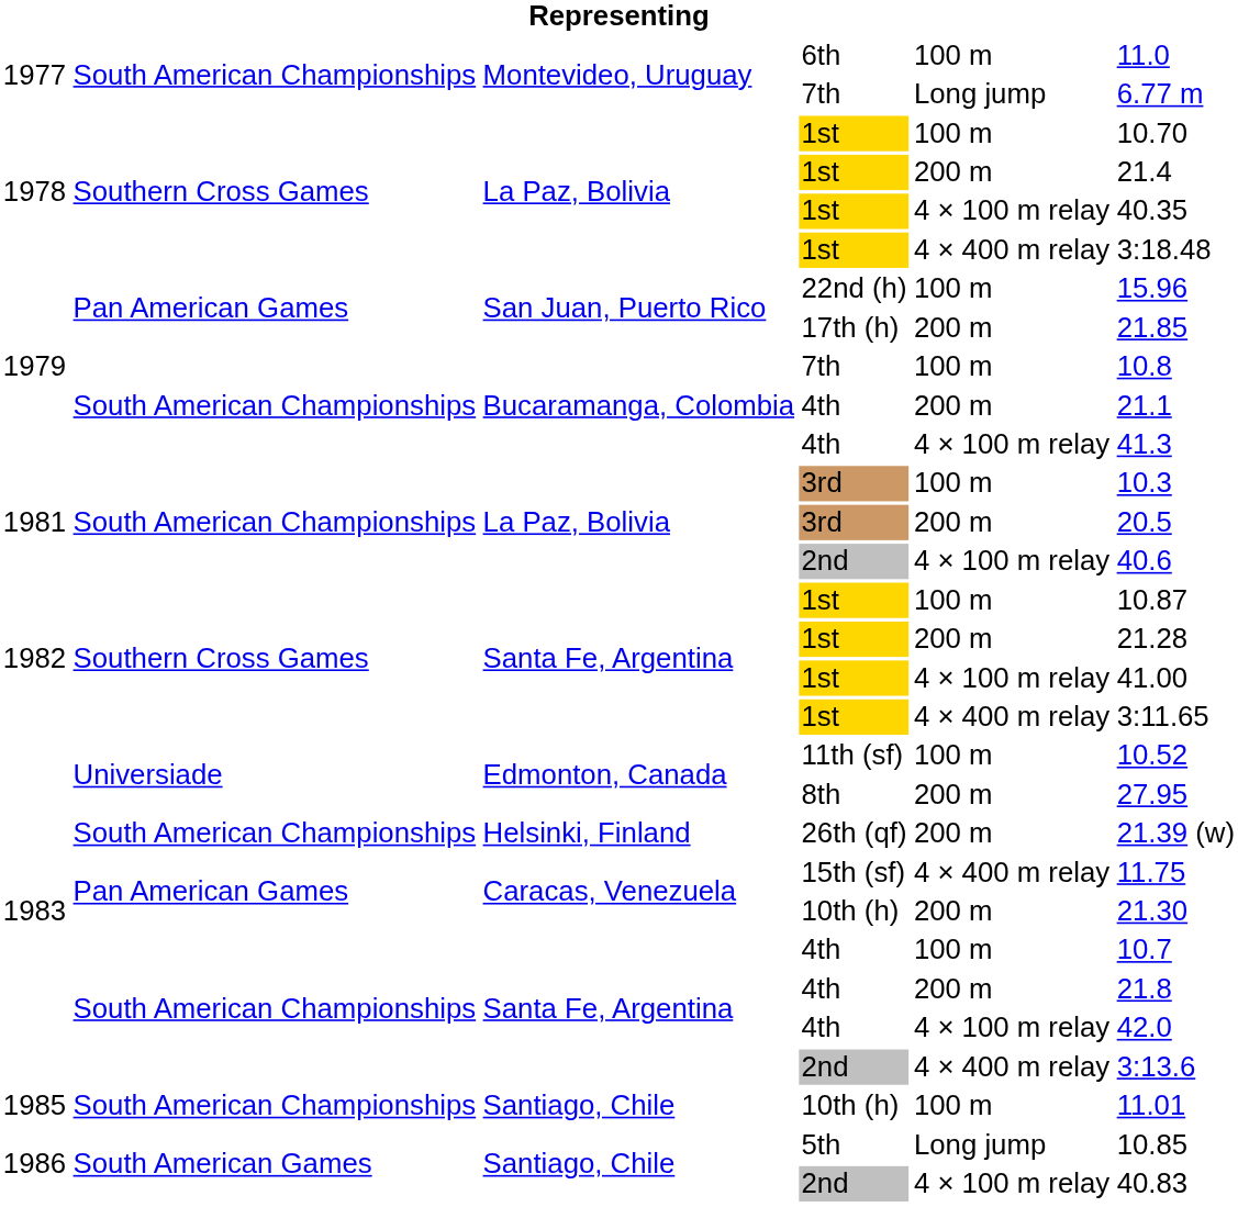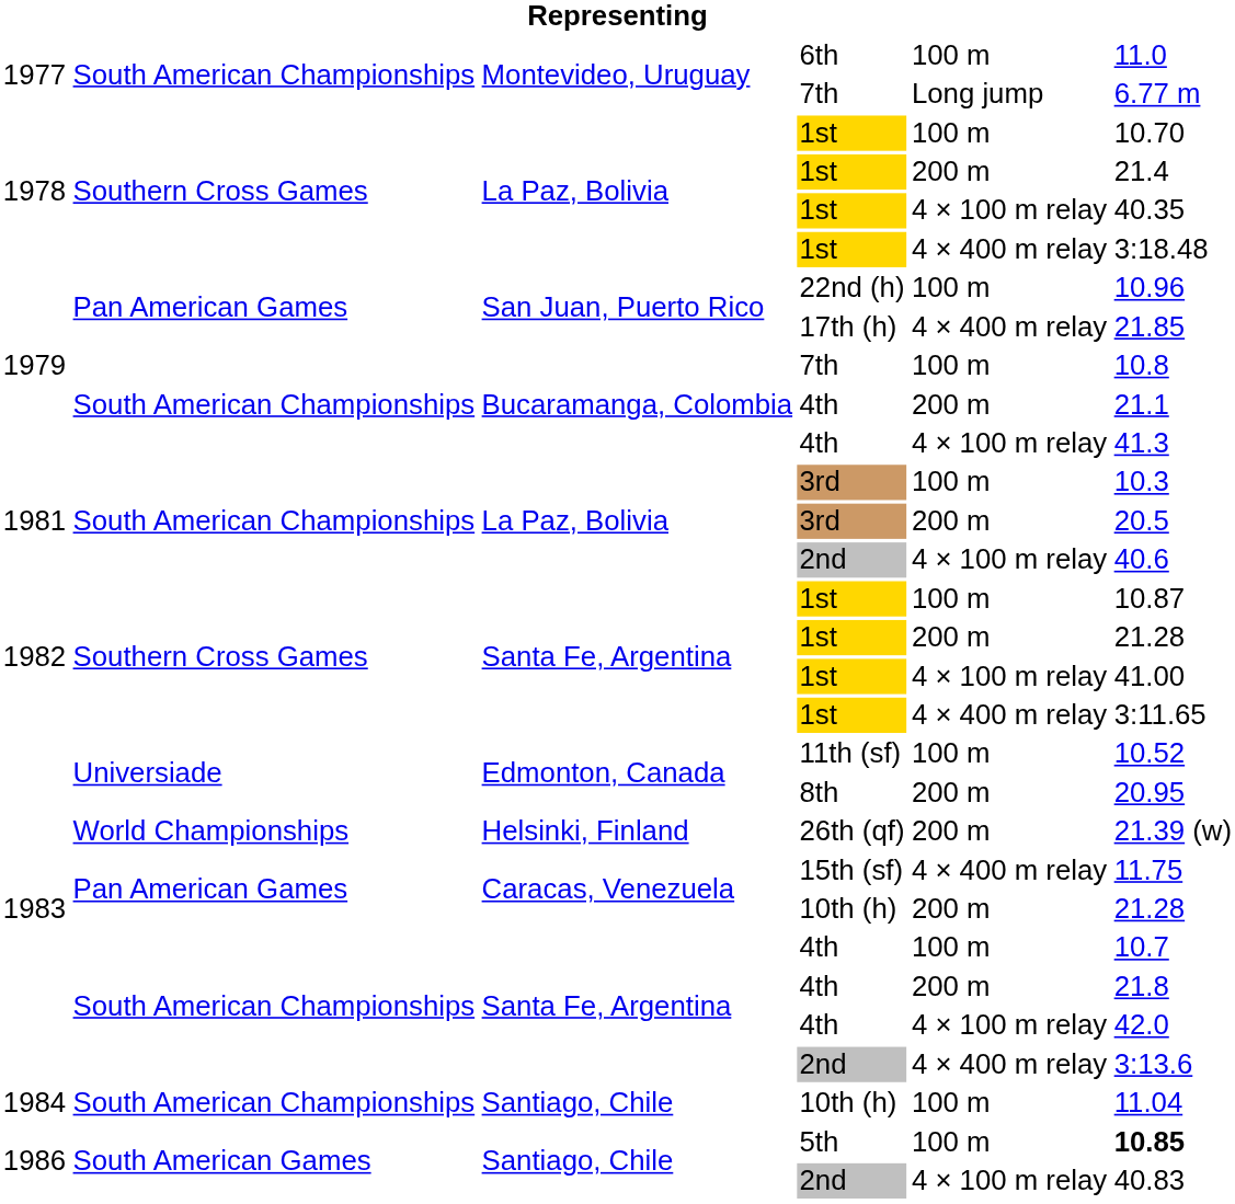 <table>
 <tr>
 <th colspan="6">Representing </th>
 </tr>
 <tr>
 <td rowspan=2>1977</td>
 <td rowspan=2><a href='#'>South American Championships</a></td>
 <td rowspan=2><a href='#'>Montevideo, Uruguay</a></td>
 <td>6th</td>
 <td>100 m</td>
 <td><a href='#'>11.0</a></td>
 </tr>
 <tr>
 <td>7th</td>
 <td>Long jump</td>
 <td><a href='#'>6.77 m</a></td>
 </tr>
 <tr>
 <td rowspan=4>1978</td>
 <td rowspan=4><a href='#'>Southern Cross Games</a></td>
 <td rowspan=4><a href='#'>La Paz, Bolivia</a></td>
 <td bgcolor=gold>1st</td>
 <td>100 m</td>
 <td>10.70</td>
 </tr>
 <tr>
 <td bgcolor=gold>1st</td>
 <td>200 m</td>
 <td>21.4</td>
 </tr>
 <tr>
 <td bgcolor=gold>1st</td>
 <td>4 × 100 m relay</td>
 <td>40.35</td>
 </tr>
 <tr>
 <td bgcolor=gold>1st</td>
 <td>4 × 400 m relay</td>
 <td>3:18.48</td>
 </tr>
 <tr>
 <td rowspan=5>1979</td>
 <td rowspan=2><a href='#'>Pan American Games</a></td>
 <td rowspan=2><a href='#'>San Juan, Puerto Rico</a></td>
 <td>22nd (h)</td>
 <td>100 m</td>
-<td><a href='#'>15.96</a></td>
+<td><a href='#'>10.96</a></td>
 </tr>
 <tr>
 <td>17th (h)</td>
-<td>200 m</td>
+<td>4 × 400 m relay</td>
 <td><a href='#'>21.85</a></td>
 </tr>
 <tr>
 <td rowspan=3><a href='#'>South American Championships</a></td>
 <td rowspan=3><a href='#'>Bucaramanga, Colombia</a></td>
 <td>7th</td>
 <td>100 m</td>
 <td><a href='#'>10.8</a></td>
 </tr>
 <tr>
 <td>4th</td>
 <td>200 m</td>
 <td><a href='#'>21.1</a></td>
 </tr>
 <tr>
 <td>4th</td>
 <td>4 × 100 m relay</td>
 <td><a href='#'>41.3</a></td>
 </tr>
 <tr>
 <td rowspan=3>1981</td>
 <td rowspan=3><a href='#'>South American Championships</a></td>
 <td rowspan=3><a href='#'>La Paz, Bolivia</a></td>
 <td bgcolor=cc9966>3rd</td>
 <td>100 m</td>
 <td><a href='#'>10.3</a></td>
 </tr>
 <tr>
 <td bgcolor=cc9966>3rd</td>
 <td>200 m</td>
 <td><a href='#'>20.5</a></td>
 </tr>
 <tr>
 <td bgcolor=silver>2nd</td>
 <td>4 × 100 m relay</td>
 <td><a href='#'>40.6</a></td>
 </tr>
 <tr>
 <td rowspan=4>1982</td>
 <td rowspan=4><a href='#'>Southern Cross Games</a></td>
 <td rowspan=4><a href='#'>Santa Fe, Argentina</a></td>
 <td bgcolor=gold>1st</td>
 <td>100 m</td>
 <td>10.87</td>
 </tr>
 <tr>
 <td bgcolor=gold>1st</td>
 <td>200 m</td>
 <td>21.28</td>
 </tr>
 <tr>
 <td bgcolor=gold>1st</td>
 <td>4 × 100 m relay</td>
 <td>41.00</td>
 </tr>
 <tr>
 <td bgcolor=gold>1st</td>
 <td>4 × 400 m relay</td>
 <td>3:11.65</td>
 </tr>
 <tr>
 <td rowspan=9>1983</td>
 <td rowspan=2><a href='#'>Universiade</a></td>
 <td rowspan=2><a href='#'>Edmonton, Canada</a></td>
 <td>11th (sf)</td>
 <td>100 m</td>
 <td><a href='#'>10.52</a></td>
 </tr>
 <tr>
 <td>8th</td>
 <td>200 m</td>
-<td><a href='#'>27.95</a></td>
+<td><a href='#'>20.95</a></td>
 </tr>
 <tr>
-<td><a href='#'>South American Championships</a></td>
+<td><a href='#'>World Championships</a></td>
 <td><a href='#'>Helsinki, Finland</a></td>
 <td>26th (qf)</td>
 <td>200 m</td>
 <td><a href='#'>21.39</a> (w)</td>
 </tr>
 <tr>
 <td rowspan=2><a href='#'>Pan American Games</a></td>
 <td rowspan=2><a href='#'>Caracas, Venezuela</a></td>
 <td>15th (sf)</td>
 <td>4 × 400 m relay</td>
 <td><a href='#'>11.75</a></td>
 </tr>
 <tr>
 <td>10th (h)</td>
 <td>200 m</td>
-<td><a href='#'>21.30</a></td>
+<td><a href='#'>21.28</a></td>
 </tr>
 <tr>
 <td rowspan=4><a href='#'>South American Championships</a></td>
 <td rowspan=4><a href='#'>Santa Fe, Argentina</a></td>
 <td>4th</td>
 <td>100 m</td>
 <td><a href='#'>10.7</a></td>
 </tr>
 <tr>
 <td>4th</td>
 <td>200 m</td>
 <td><a href='#'>21.8</a></td>
 </tr>
 <tr>
 <td>4th</td>
 <td>4 × 100 m relay</td>
 <td><a href='#'>42.0</a></td>
 </tr>
 <tr>
 <td bgcolor=silver>2nd</td>
 <td>4 × 400 m relay</td>
 <td><a href='#'>3:13.6</a></td>
 </tr>
 <tr>
-<td>1985</td>
+<td>1984</td>
 <td><a href='#'>South American Championships</a></td>
 <td><a href='#'>Santiago, Chile</a></td>
 <td>10th (h)</td>
 <td>100 m</td>
-<td><a href='#'>11.01</a></td>
+<td><a href='#'>11.04</a></td>
 </tr>
 <tr>
 <td rowspan=2>1986</td>
 <td rowspan=2><a href='#'>South American Games</a></td>
 <td rowspan=2><a href='#'>Santiago, Chile</a></td>
 <td>5th</td>
-<td>Long jump</td>
-<td>10.85</td>
+<td>100 m</td>
+<td><strong>10.85</strong></td>
 </tr>
 <tr>
 <td bgcolor=silver>2nd</td>
 <td>4 × 100 m relay</td>
 <td>40.83</td>
 </tr>
 </table>
